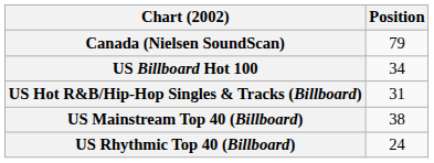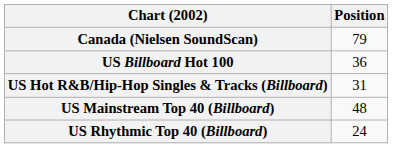 <table class="wikitable sortable plainrowheaders">
 <tr>
 <th scope="col">Chart (2002)</th>
 <th scope="col">Position</th>
 </tr>
 <tr>
 <th scope="row">Canada (Nielsen SoundScan)</th>
 <td align="center">79</td>
 </tr>
 <tr>
 <th scope="row">US <em>Billboard</em> Hot 100</th>
-<td align="center">34</td>
+<td align="center">36</td>
 </tr>
 <tr>
 <th scope="row">US Hot R&B/Hip-Hop Singles & Tracks (<em>Billboard</em>)</th>
 <td align="center">31</td>
 </tr>
 <tr>
 <th scope="row">US Mainstream Top 40 (<em>Billboard</em>)</th>
-<td align="center">38</td>
+<td align="center">48</td>
 </tr>
 <tr>
 <th scope="row">US Rhythmic Top 40 (<em>Billboard</em>)</th>
 <td align="center">24</td>
 </tr>
 </table>
